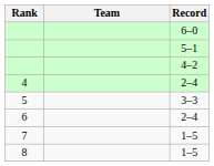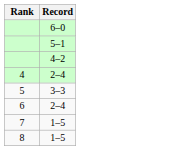 <table class="wikitable" style="text-align: center">
 <tr>
 <th width=50>Rank</th>
-<th width=175>Team</th>
 <th width=50>Record</th>
 </tr>
 <tr bgcolor=ccffcc>
 <td></td>
-<td align=left></td>
 <td>6–0</td>
 </tr>
 <tr bgcolor=ccffcc>
 <td></td>
-<td align=left></td>
 <td>5–1</td>
 </tr>
 <tr bgcolor=ccffcc>
 <td></td>
-<td align=left></td>
 <td>4–2</td>
 </tr>
 <tr bgcolor=ccffcc>
 <td>4</td>
-<td align=left></td>
 <td>2–4</td>
 </tr>
 <tr>
 <td>5</td>
-<td align=left></td>
 <td>3–3</td>
 </tr>
 <tr>
 <td>6</td>
-<td align=left></td>
 <td>2–4</td>
 </tr>
 <tr>
 <td>7</td>
-<td align=left></td>
 <td>1–5</td>
 </tr>
 <tr>
 <td>8</td>
-<td align=left></td>
 <td>1–5</td>
 </tr>
 </table>
